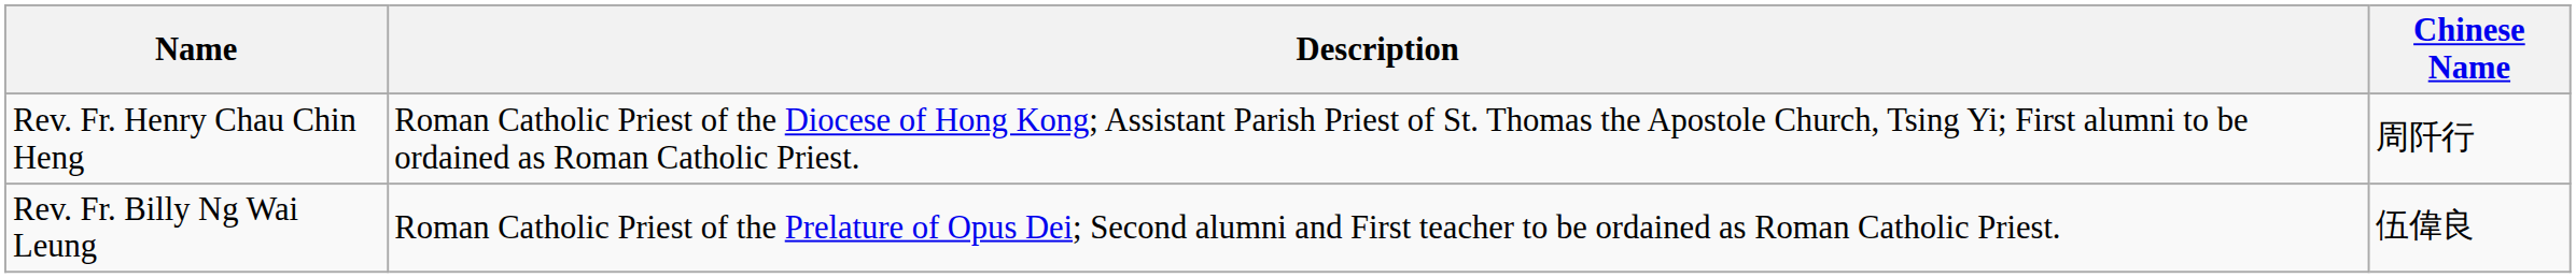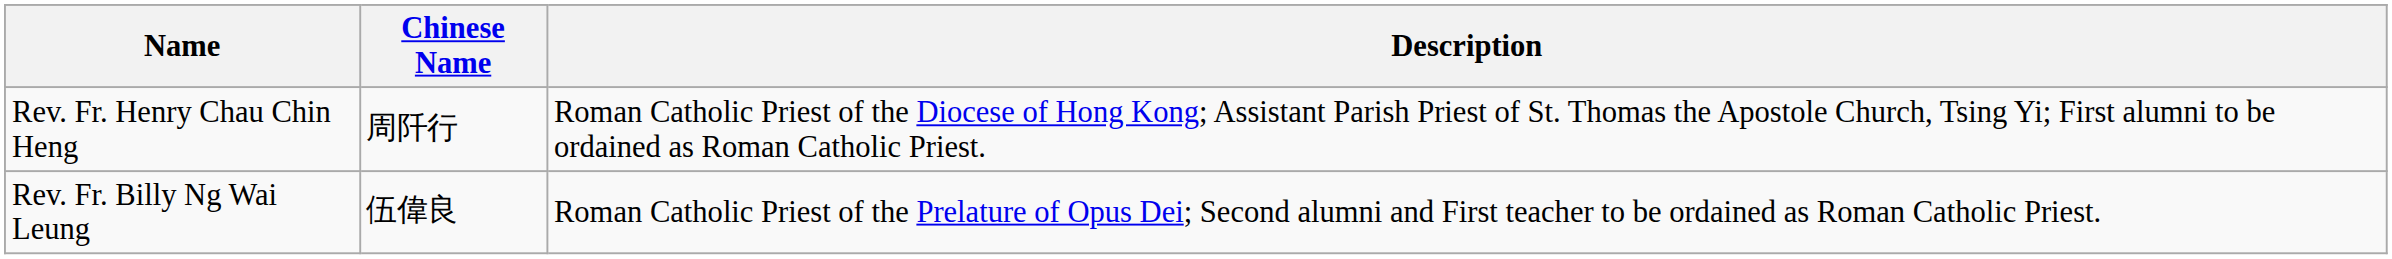 <table class="wikitable">
 <tr>
 <th>Name</th>
+<th><a href='#'>Chinese Name</a></th>
 <th>Description</th>
-<th><a href='#'>Chinese Name</a></th>
 </tr>
 <tr>
 <td>Rev. Fr. Henry Chau Chin Heng</td>
+<td>周阡行</td>
 <td>Roman Catholic Priest of the <a href='#'>Diocese of Hong Kong</a>; Assistant Parish Priest of St. Thomas the Apostole Church, Tsing Yi; First alumni to be ordained as Roman Catholic Priest.</td>
-<td>周阡行</td>
 </tr>
 <tr>
 <td>Rev. Fr. Billy Ng Wai Leung</td>
+<td>伍偉良</td>
 <td>Roman Catholic Priest of the <a href='#'>Prelature of Opus Dei</a>; Second alumni and First teacher to be ordained as Roman Catholic Priest.</td>
-<td>伍偉良</td>
 </tr>
 </table>
